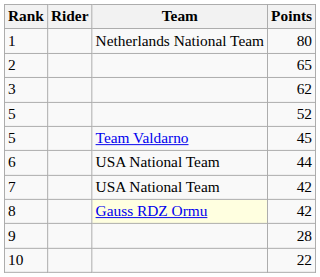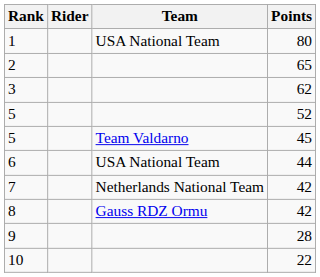 <table class="wikitable">
 <tr>
 <th>Rank</th>
 <th>Rider</th>
 <th>Team</th>
 <th>Points</th>
 </tr>
 <tr>
 <td>1</td>
 <td> </td>
-<td>Netherlands National Team</td>
+<td>USA National Team</td>
 <td style="text-align:right;">80</td>
 </tr>
 <tr>
 <td>2</td>
 <td></td>
 <td></td>
 <td style="text-align:right;">65</td>
 </tr>
 <tr>
 <td>3</td>
 <td></td>
 <td></td>
 <td style="text-align:right;">62</td>
 </tr>
 <tr>
 <td>5</td>
 <td></td>
 <td></td>
 <td style="text-align:right;">52</td>
 </tr>
 <tr>
 <td>5</td>
 <td> </td>
 <td><a href='#'>Team Valdarno</a></td>
 <td style="text-align:right;">45</td>
 </tr>
 <tr>
 <td>6</td>
 <td> </td>
 <td>USA National Team</td>
 <td style="text-align:right;">44</td>
 </tr>
 <tr>
 <td>7</td>
 <td></td>
-<td>USA National Team</td>
+<td>Netherlands National Team</td>
 <td style="text-align:right;">42</td>
 </tr>
 <tr>
 <td>8</td>
 <td></td>
-<td style="background: lightyellow;"><a href='#'>Gauss RDZ Ormu</a></td>
+<td><a href='#'>Gauss RDZ Ormu</a></td>
 <td style="text-align:right;">42</td>
 </tr>
 <tr>
 <td>9</td>
 <td> </td>
 <td></td>
 <td style="text-align:right;">28</td>
 </tr>
 <tr>
 <td>10</td>
 <td></td>
 <td></td>
 <td style="text-align:right;">22</td>
 </tr>
 </table>
